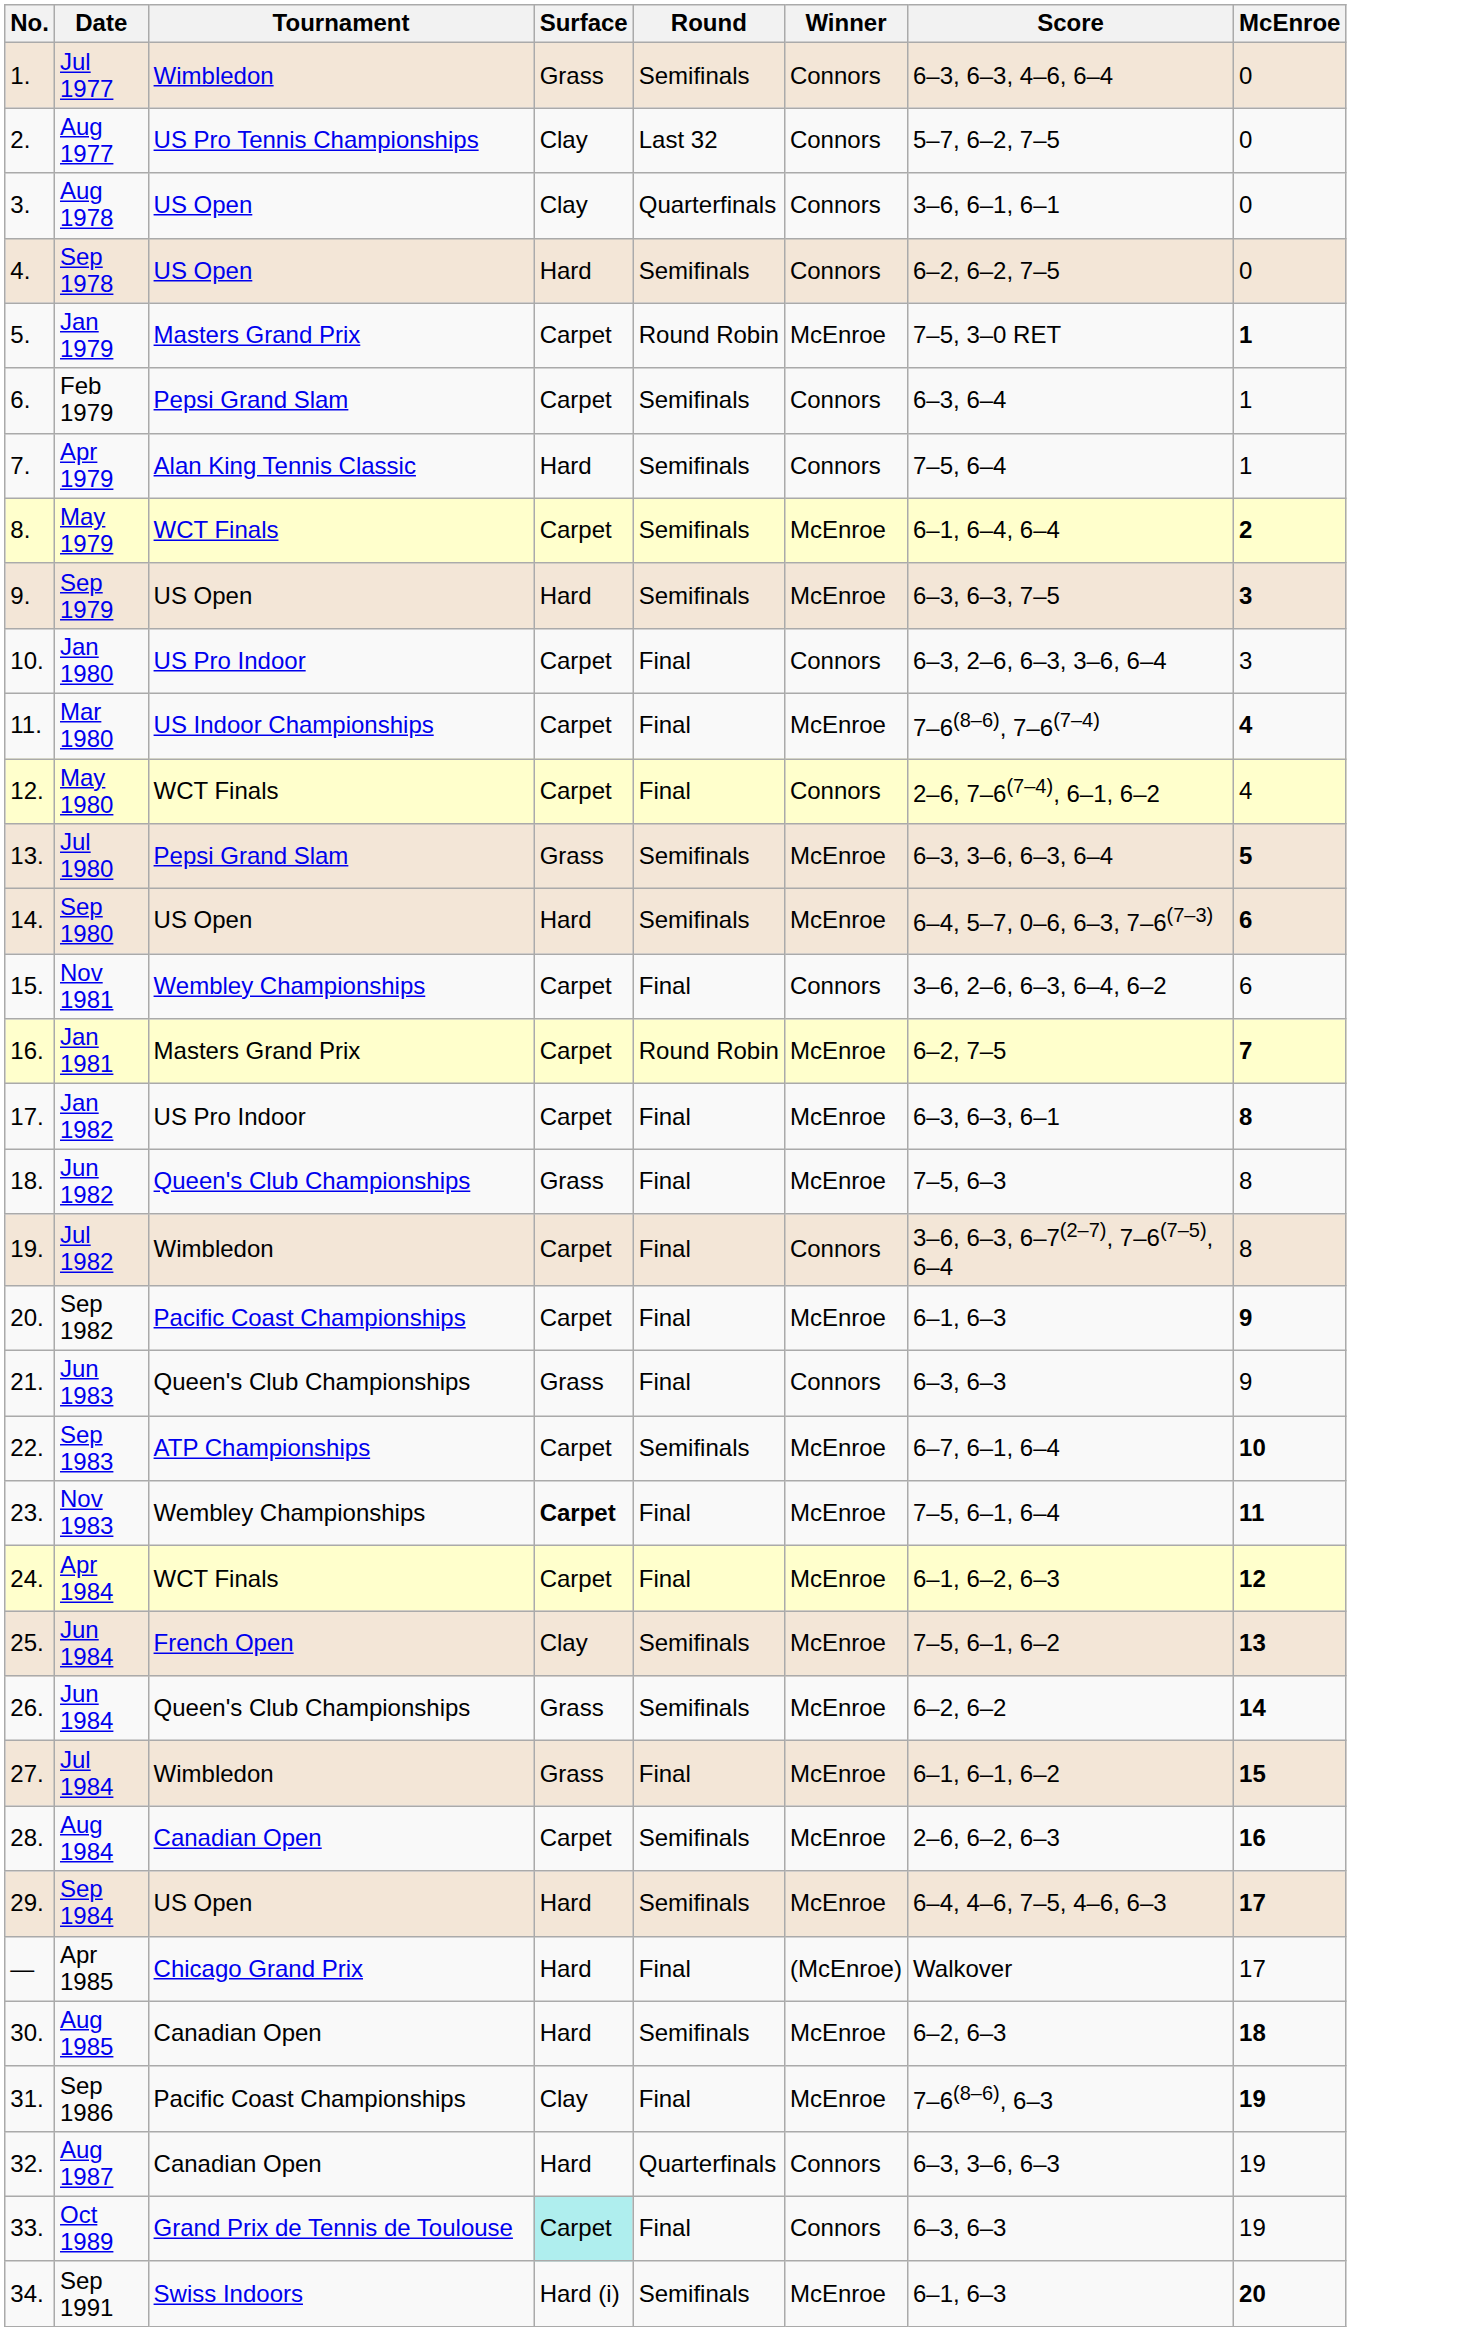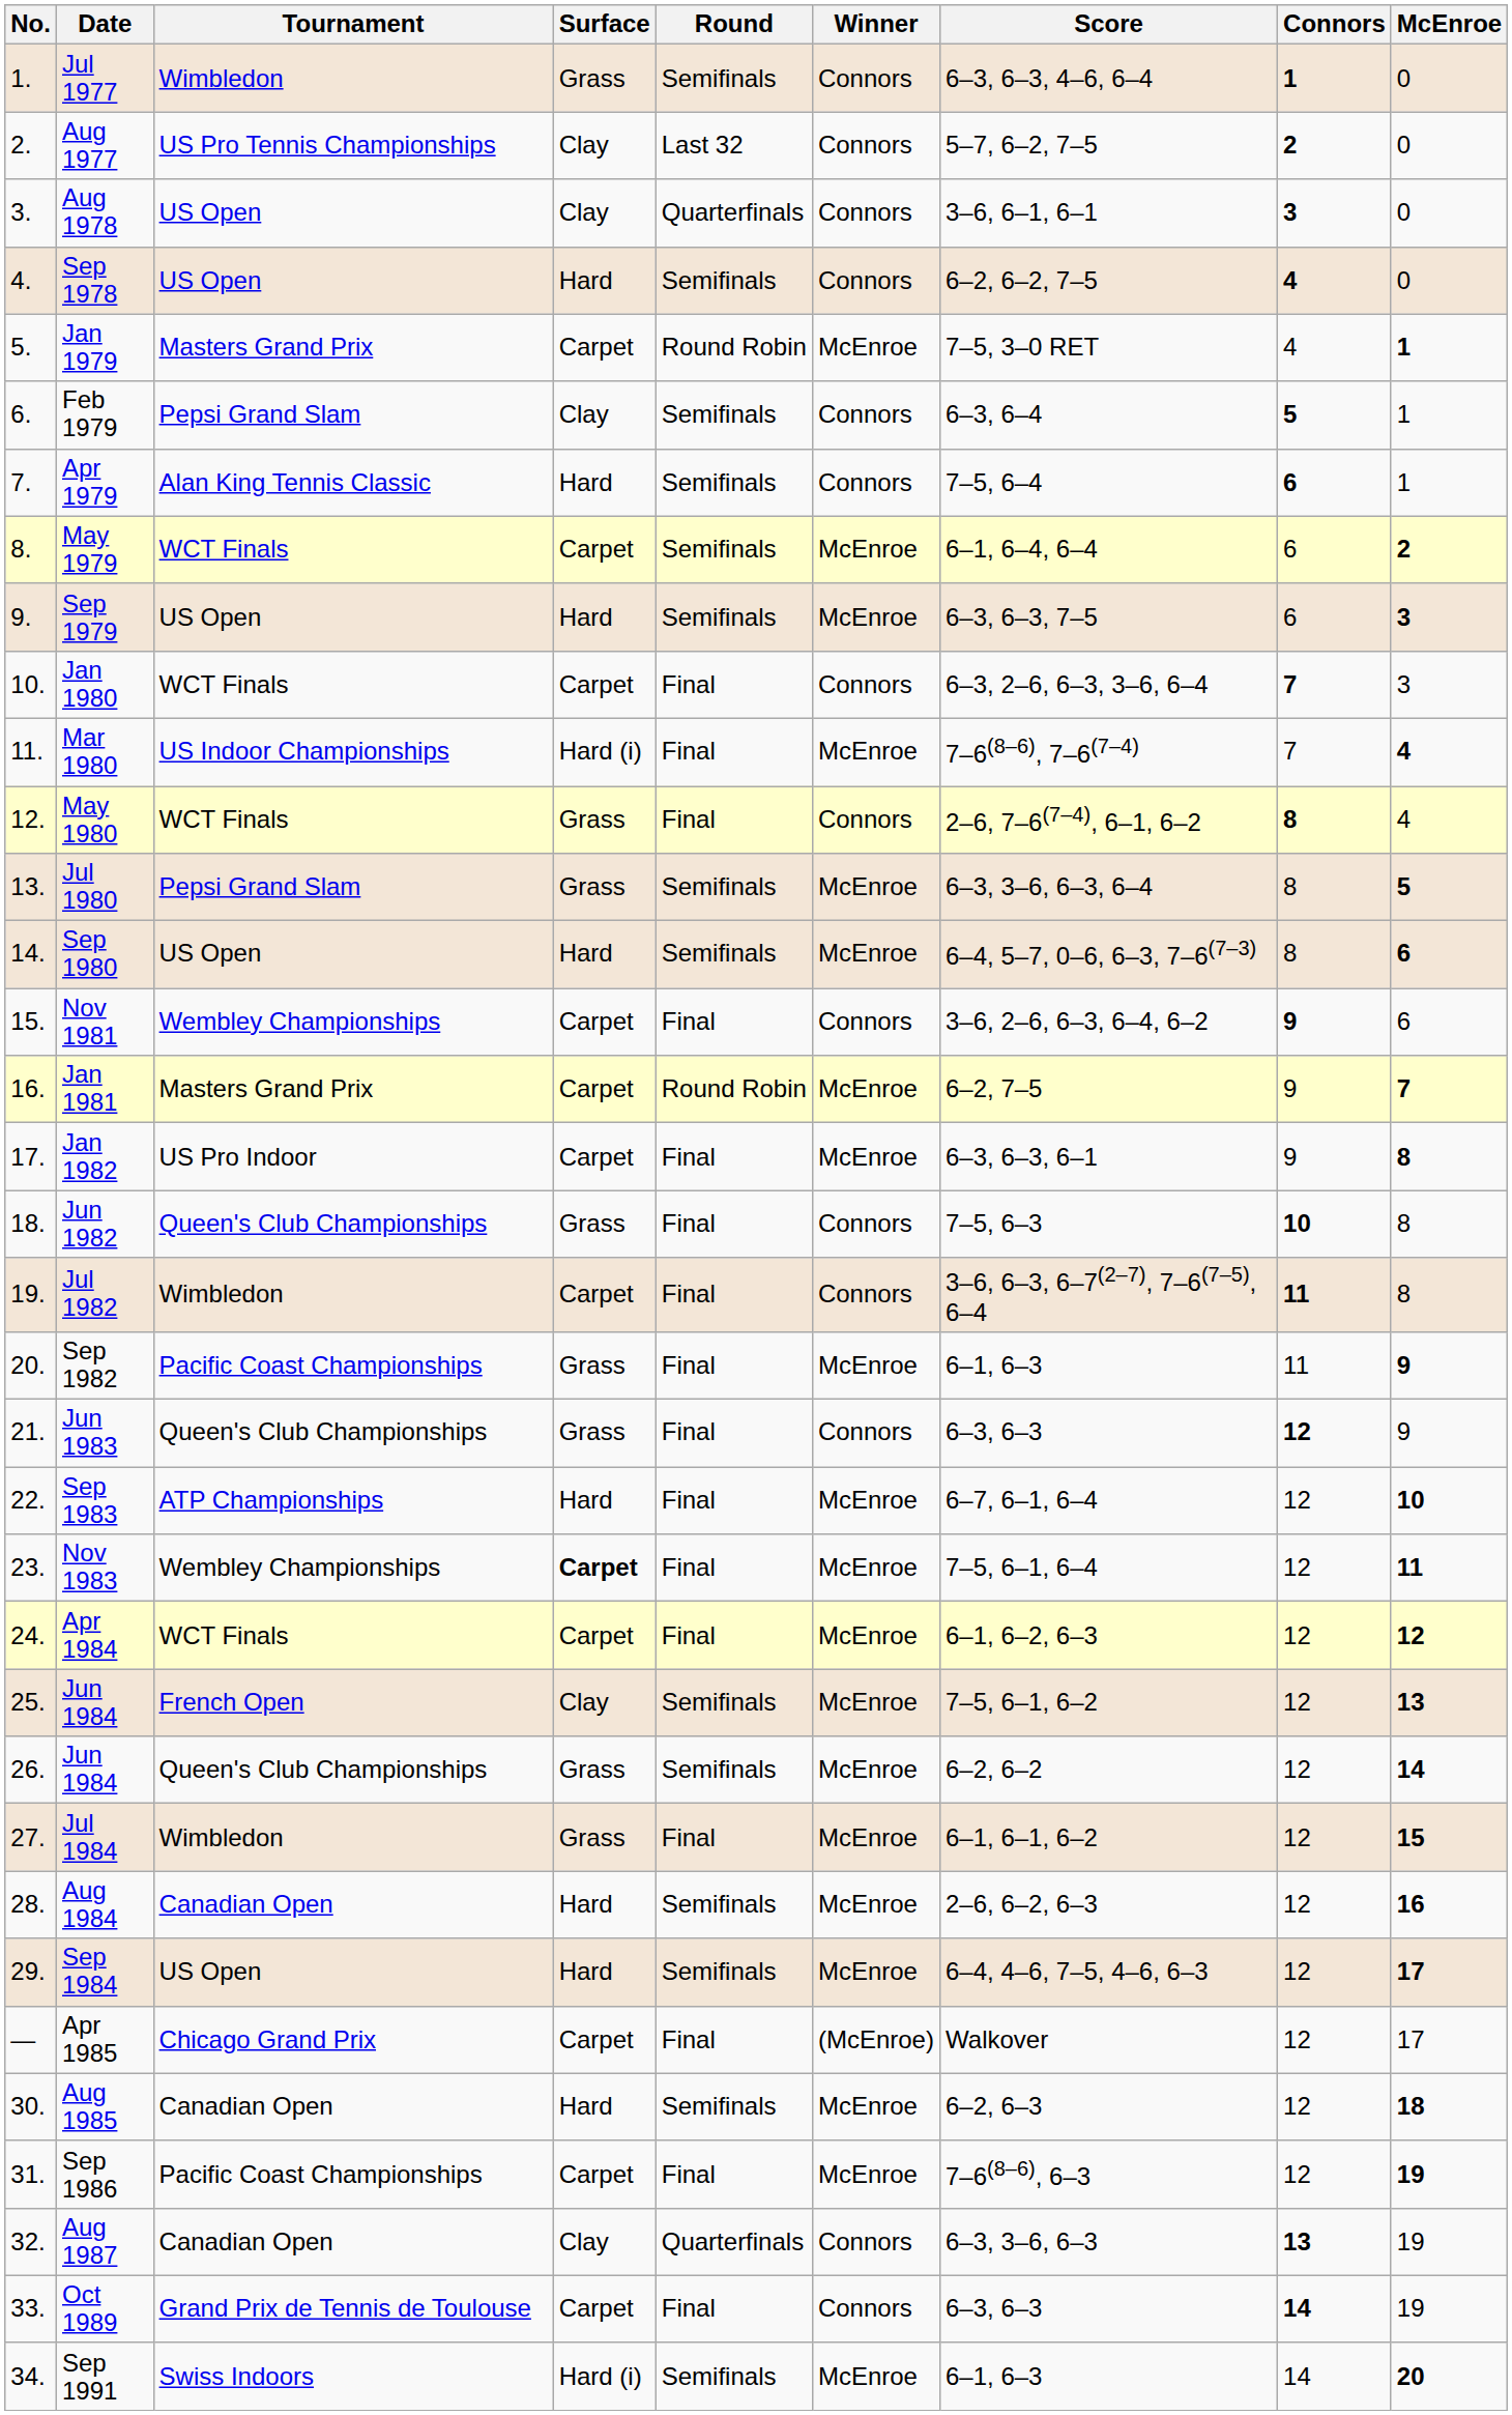 <table class="sortable wikitable">
 <tr>
 <th>No.</th>
 <th width=55>Date</th>
 <th width=250>Tournament</th>
 <th>Surface</th>
 <th>Round</th>
 <th>Winner</th>
 <th width=210 class=unsortable>Score</th>
+<th width=55>Connors</th>
 <th>McEnroe</th>
 </tr>
 <tr style="background:#f3e6d7;">
 <td>1.</td>
 <td><a href='#'>Jul 1977</a></td>
 <td><a href='#'>Wimbledon</a></td>
 <td>Grass</td>
 <td>Semifinals</td>
 <td>Connors</td>
 <td>6–3, 6–3, 4–6, 6–4</td>
+<td><strong>1</strong></td>
 <td>0</td>
 </tr>
 <tr>
 <td>2.</td>
 <td><a href='#'>Aug 1977</a></td>
 <td><a href='#'>US Pro Tennis Championships</a></td>
 <td>Clay</td>
 <td>Last 32</td>
 <td>Connors</td>
 <td>5–7, 6–2, 7–5</td>
+<td><strong>2</strong></td>
 <td>0</td>
 </tr>
 <tr>
 <td>3.</td>
 <td><a href='#'>Aug 1978</a></td>
 <td><a href='#'>US Open</a></td>
 <td>Clay</td>
 <td>Quarterfinals</td>
 <td>Connors</td>
 <td>3–6, 6–1, 6–1</td>
+<td><strong>3</strong></td>
 <td>0</td>
 </tr>
 <tr style="background:#f3e6d7;">
 <td>4.</td>
 <td><a href='#'>Sep 1978</a></td>
 <td><a href='#'>US Open</a></td>
 <td>Hard</td>
 <td>Semifinals</td>
 <td>Connors</td>
 <td>6–2, 6–2, 7–5</td>
+<td><strong>4</strong></td>
 <td>0</td>
 </tr>
 <tr bstyle="background:#ffffcc;">
 <td>5.</td>
 <td><a href='#'>Jan 1979</a></td>
 <td><a href='#'>Masters Grand Prix</a></td>
 <td>Carpet</td>
 <td>Round Robin</td>
 <td>McEnroe</td>
 <td>7–5, 3–0 RET</td>
+<td>4</td>
 <td><strong>1</strong></td>
 </tr>
 <tr>
 <td>6.</td>
 <td>Feb 1979</td>
 <td><a href='#'>Pepsi Grand Slam</a></td>
-<td>Carpet</td>
+<td>Clay</td>
 <td>Semifinals</td>
 <td>Connors</td>
 <td>6–3, 6–4</td>
+<td><strong>5</strong></td>
 <td>1</td>
 </tr>
 <tr>
 <td>7.</td>
 <td><a href='#'>Apr 1979</a></td>
 <td><a href='#'>Alan King Tennis Classic</a></td>
 <td>Hard</td>
 <td>Semifinals</td>
 <td>Connors</td>
 <td>7–5, 6–4</td>
+<td><strong>6</strong></td>
 <td>1</td>
 </tr>
 <tr style="background:#ffffcc;">
 <td>8.</td>
 <td><a href='#'>May 1979</a></td>
 <td><a href='#'>WCT Finals</a></td>
 <td>Carpet</td>
 <td>Semifinals</td>
 <td>McEnroe</td>
 <td>6–1, 6–4, 6–4</td>
+<td>6</td>
 <td><strong>2</strong></td>
 </tr>
 <tr style="background:#f3e6d7;">
 <td>9.</td>
 <td><a href='#'>Sep 1979</a></td>
 <td>US Open</td>
 <td>Hard</td>
 <td>Semifinals</td>
 <td>McEnroe</td>
 <td>6–3, 6–3, 7–5</td>
+<td>6</td>
 <td><strong>3</strong></td>
 </tr>
 <tr>
 <td>10.</td>
 <td><a href='#'>Jan 1980</a></td>
-<td><a href='#'>US Pro Indoor</a></td>
+<td>WCT Finals</td>
 <td>Carpet</td>
 <td>Final</td>
 <td>Connors</td>
 <td>6–3, 2–6, 6–3, 3–6, 6–4</td>
+<td><strong>7</strong></td>
 <td>3</td>
 </tr>
 <tr>
 <td>11.</td>
 <td><a href='#'>Mar 1980</a></td>
 <td><a href='#'>US Indoor Championships</a></td>
-<td>Carpet</td>
+<td>Hard (i)</td>
 <td>Final</td>
 <td>McEnroe</td>
 <td>7–6<sup>(8–6)</sup>, 7–6<sup>(7–4)</sup></td>
+<td>7</td>
 <td><strong>4</strong></td>
 </tr>
 <tr style="background:#ffffcc;">
 <td>12.</td>
 <td><a href='#'>May 1980</a></td>
 <td>WCT Finals</td>
-<td>Carpet</td>
+<td>Grass</td>
 <td>Final</td>
 <td>Connors</td>
 <td>2–6, 7–6<sup>(7–4)</sup>, 6–1, 6–2</td>
+<td><strong>8</strong></td>
 <td>4</td>
 </tr>
 <tr style="background:#f3e6d7;">
 <td>13.</td>
 <td><a href='#'>Jul 1980</a></td>
 <td><a href='#'>Pepsi Grand Slam</a></td>
 <td>Grass</td>
 <td>Semifinals</td>
 <td>McEnroe</td>
 <td>6–3, 3–6, 6–3, 6–4</td>
+<td>8</td>
 <td><strong>5</strong></td>
 </tr>
 <tr style="background:#f3e6d7;">
 <td>14.</td>
 <td><a href='#'>Sep 1980</a></td>
 <td>US Open</td>
 <td>Hard</td>
 <td>Semifinals</td>
 <td>McEnroe</td>
 <td>6–4, 5–7, 0–6, 6–3, 7–6<sup>(7–3)</sup></td>
+<td>8</td>
 <td><strong>6</strong></td>
 </tr>
 <tr>
 <td>15.</td>
 <td><a href='#'>Nov 1981</a></td>
 <td><a href='#'>Wembley Championships</a></td>
 <td>Carpet</td>
 <td>Final</td>
 <td>Connors</td>
 <td>3–6, 2–6, 6–3, 6–4, 6–2</td>
+<td><strong>9</strong></td>
 <td>6</td>
 </tr>
 <tr style="background:#ffffcc;">
 <td>16.</td>
 <td><a href='#'>Jan 1981</a></td>
 <td>Masters Grand Prix</td>
 <td>Carpet</td>
 <td>Round Robin</td>
 <td>McEnroe</td>
 <td>6–2, 7–5</td>
+<td>9</td>
 <td><strong>7</strong></td>
 </tr>
 <tr>
 <td>17.</td>
 <td><a href='#'>Jan 1982</a></td>
 <td>US Pro Indoor</td>
 <td>Carpet</td>
 <td>Final</td>
 <td>McEnroe</td>
 <td>6–3, 6–3, 6–1</td>
+<td>9</td>
 <td><strong>8</strong></td>
 </tr>
 <tr>
 <td>18.</td>
 <td><a href='#'>Jun 1982</a></td>
 <td><a href='#'>Queen's Club Championships</a></td>
 <td>Grass</td>
 <td>Final</td>
-<td>McEnroe</td>
+<td>Connors</td>
 <td>7–5, 6–3</td>
+<td><strong>10</strong></td>
 <td>8</td>
 </tr>
 <tr style="background:#f3e6d7;">
 <td>19.</td>
 <td><a href='#'>Jul 1982</a></td>
 <td>Wimbledon</td>
 <td>Carpet</td>
 <td>Final</td>
 <td>Connors</td>
 <td>3–6, 6–3, 6–7<sup>(2–7)</sup>, 7–6<sup>(7–5)</sup>, 6–4</td>
+<td><strong>11</strong></td>
 <td>8</td>
 </tr>
 <tr>
 <td>20.</td>
 <td>Sep 1982</td>
 <td><a href='#'>Pacific Coast Championships</a></td>
-<td>Carpet</td>
+<td>Grass</td>
 <td>Final</td>
 <td>McEnroe</td>
 <td>6–1, 6–3</td>
+<td>11</td>
 <td><strong>9</strong></td>
 </tr>
 <tr>
 <td>21.</td>
 <td><a href='#'>Jun 1983</a></td>
 <td>Queen's Club Championships</td>
 <td>Grass</td>
 <td>Final</td>
 <td>Connors</td>
 <td>6–3, 6–3</td>
+<td><strong>12</strong></td>
 <td>9</td>
 </tr>
 <tr>
 <td>22.</td>
 <td><a href='#'>Sep 1983</a></td>
 <td><a href='#'>ATP Championships</a></td>
-<td>Carpet</td>
-<td>Semifinals</td>
+<td>Hard</td>
+<td>Final</td>
 <td>McEnroe</td>
 <td>6–7, 6–1, 6–4</td>
+<td>12</td>
 <td><strong>10</strong></td>
 </tr>
 <tr>
 <td>23.</td>
 <td><a href='#'>Nov 1983</a></td>
 <td>Wembley Championships</td>
 <td><strong>Carpet</strong></td>
 <td>Final</td>
 <td>McEnroe</td>
 <td>7–5, 6–1, 6–4</td>
+<td>12</td>
 <td><strong>11</strong></td>
 </tr>
 <tr style="background:#ffffcc;">
 <td>24.</td>
 <td><a href='#'>Apr 1984</a></td>
 <td>WCT Finals</td>
 <td>Carpet</td>
 <td>Final</td>
 <td>McEnroe</td>
 <td>6–1, 6–2, 6–3</td>
+<td>12</td>
 <td><strong>12</strong></td>
 </tr>
 <tr style="background:#f3e6d7;">
 <td>25.</td>
 <td><a href='#'>Jun 1984</a></td>
 <td><a href='#'>French Open</a></td>
 <td>Clay</td>
 <td>Semifinals</td>
 <td>McEnroe</td>
 <td>7–5, 6–1, 6–2</td>
+<td>12</td>
 <td><strong>13</strong></td>
 </tr>
 <tr>
 <td>26.</td>
 <td><a href='#'>Jun 1984</a></td>
 <td>Queen's Club Championships</td>
 <td>Grass</td>
 <td>Semifinals</td>
 <td>McEnroe</td>
 <td>6–2, 6–2</td>
+<td>12</td>
 <td><strong>14</strong></td>
 </tr>
 <tr style="background:#f3e6d7;">
 <td>27.</td>
 <td><a href='#'>Jul 1984</a></td>
 <td>Wimbledon</td>
 <td>Grass</td>
 <td>Final</td>
 <td>McEnroe</td>
 <td>6–1, 6–1, 6–2</td>
+<td>12</td>
 <td><strong>15</strong></td>
 </tr>
 <tr>
 <td>28.</td>
 <td><a href='#'>Aug 1984</a></td>
 <td><a href='#'>Canadian Open</a></td>
-<td>Carpet</td>
+<td>Hard</td>
 <td>Semifinals</td>
 <td>McEnroe</td>
 <td>2–6, 6–2, 6–3</td>
+<td>12</td>
 <td><strong>16</strong></td>
 </tr>
 <tr style="background:#f3e6d7;">
 <td>29.</td>
 <td><a href='#'>Sep 1984</a></td>
 <td>US Open</td>
 <td>Hard</td>
 <td>Semifinals</td>
 <td>McEnroe</td>
 <td>6–4, 4–6, 7–5, 4–6, 6–3</td>
+<td>12</td>
 <td><strong>17</strong></td>
 </tr>
 <tr>
 <td>—</td>
 <td>Apr 1985</td>
 <td><a href='#'>Chicago Grand Prix</a></td>
-<td>Hard</td>
+<td>Carpet</td>
 <td>Final</td>
 <td>(McEnroe)</td>
 <td>Walkover</td>
+<td>12</td>
 <td>17</td>
 </tr>
 <tr>
 <td>30.</td>
 <td><a href='#'>Aug 1985</a></td>
 <td>Canadian Open</td>
 <td>Hard</td>
 <td>Semifinals</td>
 <td>McEnroe</td>
 <td>6–2, 6–3</td>
+<td>12</td>
 <td><strong>18</strong></td>
 </tr>
 <tr>
 <td>31.</td>
 <td>Sep 1986</td>
 <td>Pacific Coast Championships</td>
-<td>Clay</td>
+<td>Carpet</td>
 <td>Final</td>
 <td>McEnroe</td>
 <td>7–6<sup>(8–6)</sup>, 6–3</td>
+<td>12</td>
 <td><strong>19</strong></td>
 </tr>
 <tr>
 <td>32.</td>
 <td><a href='#'>Aug 1987</a></td>
 <td>Canadian Open</td>
-<td>Hard</td>
+<td>Clay</td>
 <td>Quarterfinals</td>
 <td>Connors</td>
 <td>6–3, 3–6, 6–3</td>
+<td><strong>13</strong></td>
 <td>19</td>
 </tr>
 <tr>
 <td>33.</td>
 <td><a href='#'>Oct 1989</a></td>
 <td><a href='#'>Grand Prix de Tennis de Toulouse</a></td>
-<td style="background: paleturquoise;">Carpet</td>
+<td>Carpet</td>
 <td>Final</td>
 <td>Connors</td>
 <td>6–3, 6–3</td>
+<td><strong>14</strong></td>
 <td>19</td>
 </tr>
 <tr>
 <td>34.</td>
 <td>Sep 1991</td>
 <td><a href='#'>Swiss Indoors</a></td>
 <td>Hard (i)</td>
 <td>Semifinals</td>
 <td>McEnroe</td>
 <td>6–1, 6–3</td>
+<td>14</td>
 <td><strong>20</strong></td>
 </tr>
 </table>
